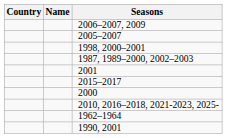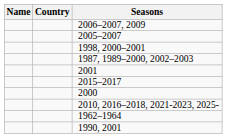 <table class="wikitable sortable" style="text-align:center style="font-size: 85%; line-height: 23px">
 <tr>
+<th scope=col>Name</th>
 <th scope=col>Country</th>
-<th scope=col>Name</th>
 <th scope=col>Seasons</th>
 </tr>
 <tr>
+<td align="left" style="padding: 0px 5px 0px 10px"></td>
 <td align="left"></td>
-<td align="left" style="padding: 0px 5px 0px 10px"></td>
 <td style="padding: 0px 5px 0px 10px">2006–2007, 2009</td>
 </tr>
 <tr>
+<td align="left" style="padding: 0px 5px 0px 10px"></td>
 <td align="left"></td>
-<td align="left" style="padding: 0px 5px 0px 10px"></td>
 <td style="padding: 0px 5px 0px 10px">2005–2007</td>
 </tr>
 <tr>
+<td align="left" style="padding: 0px 5px 0px 10px"></td>
 <td align="left"></td>
-<td align="left" style="padding: 0px 5px 0px 10px"></td>
 <td style="padding: 0px 5px 0px 10px">1998, 2000–2001</td>
 </tr>
 <tr>
+<td align="left" style="padding: 0px 5px 0px 10px"></td>
 <td align="left"></td>
-<td align="left" style="padding: 0px 5px 0px 10px"></td>
 <td style="padding: 0px 5px 0px 10px">1987, 1989–2000, 2002–2003</td>
 </tr>
 <tr>
+<td align="left" style="padding: 0px 5px 0px 10px"></td>
 <td align="left"></td>
-<td align="left" style="padding: 0px 5px 0px 10px"></td>
 <td style="padding: 0px 5px 0px 10px">2001</td>
 </tr>
 <tr>
+<td align="left" style="padding: 0px 5px 0px 10px"></td>
 <td align="left"></td>
-<td align="left" style="padding: 0px 5px 0px 10px"></td>
 <td style="padding: 0px 5px 0px 10px">2015–2017</td>
 </tr>
 <tr>
+<td align="left" style="padding: 0px 5px 0px 10px"></td>
 <td align="left"></td>
-<td align="left" style="padding: 0px 5px 0px 10px"></td>
 <td style="padding: 0px 5px 0px 10px">2000</td>
 </tr>
 <tr>
+<td align="left" style="padding: 0px 5px 0px 10px"><strong></strong></td>
 <td align="left"></td>
-<td align="left" style="padding: 0px 5px 0px 10px"><strong></strong></td>
 <td style="padding: 0px 5px 0px 10px">2010, 2016–2018, 2021-2023, 2025-</td>
 </tr>
 <tr>
+<td align="left" style="padding: 0px 5px 0px 10px"></td>
 <td align="left"></td>
-<td align="left" style="padding: 0px 5px 0px 10px"></td>
 <td style="padding: 0px 5px 0px 10px">1962–1964</td>
 </tr>
 <tr>
+<td align="left" style="padding: 0px 5px 0px 10px"></td>
 <td align="left"></td>
-<td align="left" style="padding: 0px 5px 0px 10px"></td>
 <td style="padding: 0px 5px 0px 10px">1990, 2001</td>
 </tr>
 </table>
